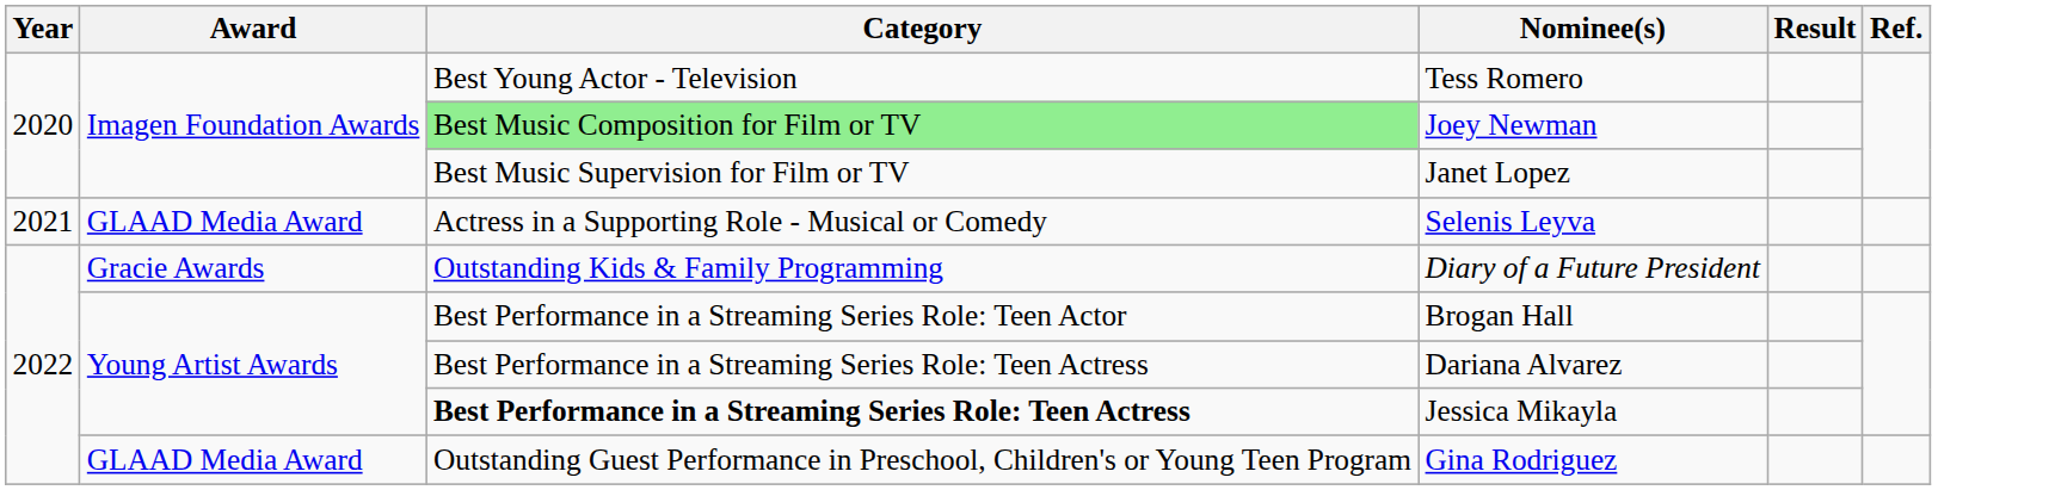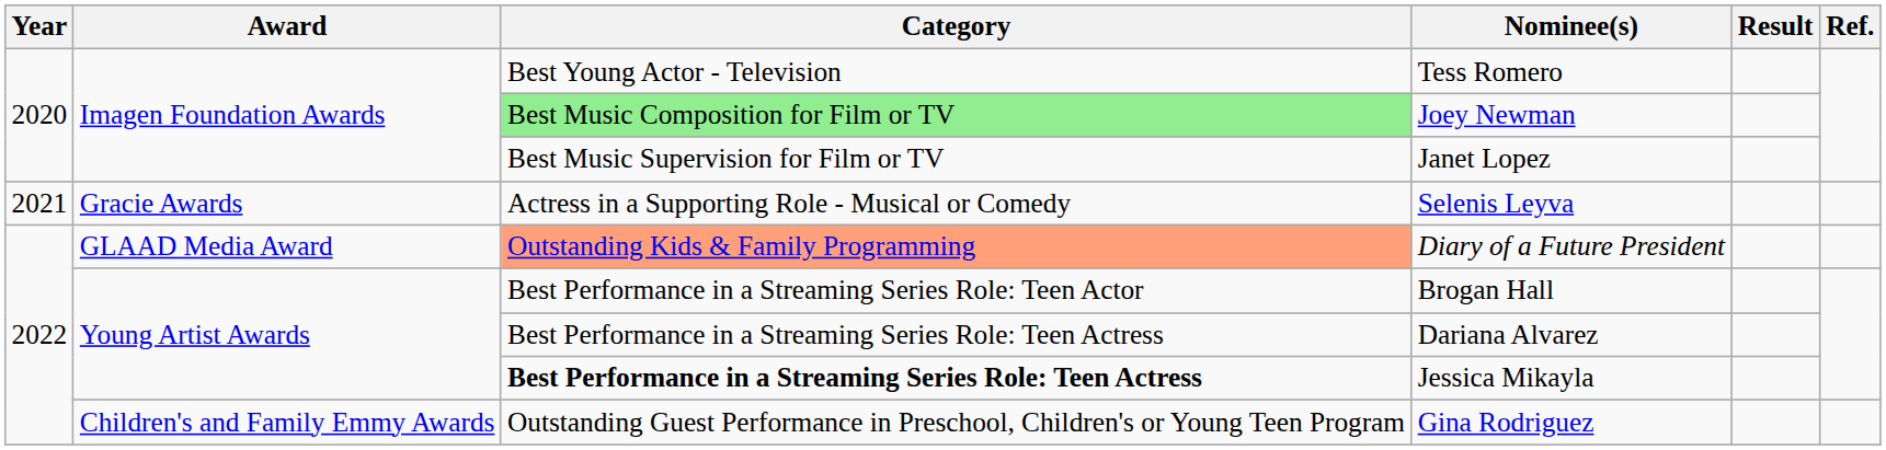 <table class="wikitable">
 <tr>
 <th>Year</th>
 <th>Award</th>
 <th>Category</th>
 <th>Nominee(s)</th>
 <th>Result</th>
 <th>Ref.</th>
 </tr>
 <tr>
 <td rowspan="3">2020</td>
 <td rowspan="3"><a href='#'>Imagen Foundation Awards</a></td>
 <td>Best Young Actor - Television</td>
 <td>Tess Romero</td>
 <td></td>
 <td rowspan="3" style="text-align:center;"></td>
 </tr>
 <tr>
 <td style="background: lightgreen;">Best Music Composition for Film or TV</td>
 <td><a href='#'>Joey Newman</a></td>
 <td></td>
 </tr>
 <tr>
 <td>Best Music Supervision for Film or TV</td>
 <td>Janet Lopez</td>
 <td></td>
 </tr>
 <tr>
 <td>2021</td>
-<td><a href='#'>GLAAD Media Award</a></td>
+<td><a href='#'>Gracie Awards</a></td>
 <td>Actress in a Supporting Role - Musical or Comedy</td>
 <td><a href='#'>Selenis Leyva</a></td>
 <td></td>
 <td style="text-align:center;"></td>
 </tr>
 <tr>
 <td rowspan="5">2022</td>
-<td><a href='#'>Gracie Awards</a></td>
-<td><a href='#'>Outstanding Kids & Family Programming</a></td>
+<td><a href='#'>GLAAD Media Award</a></td>
+<td style="background: lightsalmon;"><a href='#'>Outstanding Kids & Family Programming</a></td>
 <td><em>Diary of a Future President</em></td>
 <td></td>
 <td style="text-align:center;"></td>
 </tr>
 <tr>
 <td rowspan="3"><a href='#'>Young Artist Awards</a></td>
 <td>Best Performance in a Streaming Series Role: Teen Actor</td>
 <td>Brogan Hall</td>
 <td></td>
 <td rowspan="3" style="text-align:center;"></td>
 </tr>
 <tr>
 <td>Best Performance in a Streaming Series Role: Teen Actress</td>
 <td>Dariana Alvarez</td>
 <td></td>
 </tr>
 <tr>
 <td><strong>Best Performance in a Streaming Series Role: Teen Actress</strong></td>
 <td>Jessica Mikayla</td>
 <td></td>
 </tr>
 <tr>
-<td><a href='#'>GLAAD Media Award</a></td>
+<td><a href='#'>Children's and Family Emmy Awards</a></td>
 <td>Outstanding Guest Performance in Preschool, Children's or Young Teen Program</td>
 <td><a href='#'>Gina Rodriguez</a></td>
 <td></td>
 <td style="text-align:center;"></td>
 </tr>
 </table>
